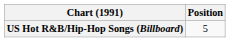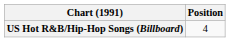 <table class="wikitable plainrowheaders" style="text-align:center">
 <tr>
 <th scope="col">Chart (1991)</th>
 <th scope="col">Position</th>
 </tr>
 <tr>
 <th scope="row">US Hot R&B/Hip-Hop Songs (<em>Billboard</em>)</th>
-<td>5</td>
+<td>4</td>
 </tr>
 </table>
